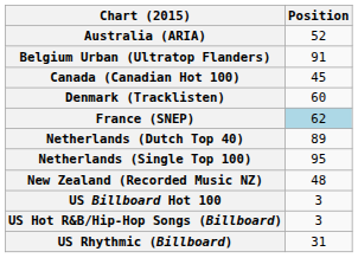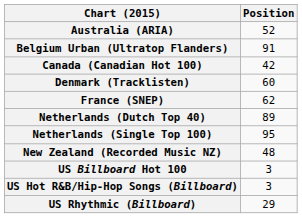 <table class="wikitable sortable plainrowheaders" style="text-align:center">
 <tr>
 <th scope="col">Chart (2015)</th>
 <th scope="col">Position</th>
 </tr>
 <tr>
 <th scope="row">Australia (ARIA)</th>
 <td>52</td>
 </tr>
 <tr>
 <th scope="row">Belgium Urban (Ultratop Flanders)</th>
 <td>91</td>
 </tr>
 <tr>
 <th scope="row">Canada (Canadian Hot 100)</th>
-<td>45</td>
+<td>42</td>
 </tr>
 <tr>
 <th scope="row">Denmark (Tracklisten)</th>
 <td>60</td>
 </tr>
 <tr>
 <th scope="row">France (SNEP)</th>
-<td style="background: lightblue;">62</td>
+<td>62</td>
 </tr>
 <tr>
 <th scope="row">Netherlands (Dutch Top 40)</th>
 <td>89</td>
 </tr>
 <tr>
 <th scope="row">Netherlands (Single Top 100)</th>
 <td>95</td>
 </tr>
 <tr>
 <th scope="row">New Zealand (Recorded Music NZ)</th>
 <td>48</td>
 </tr>
 <tr>
 <th scope="row">US <em>Billboard</em> Hot 100</th>
 <td>3</td>
 </tr>
 <tr>
 <th scope="row">US Hot R&B/Hip-Hop Songs (<em>Billboard</em>)</th>
 <td>3</td>
 </tr>
 <tr>
 <th scope="row">US Rhythmic (<em>Billboard</em>)</th>
-<td>31</td>
+<td>29</td>
 </tr>
 </table>
